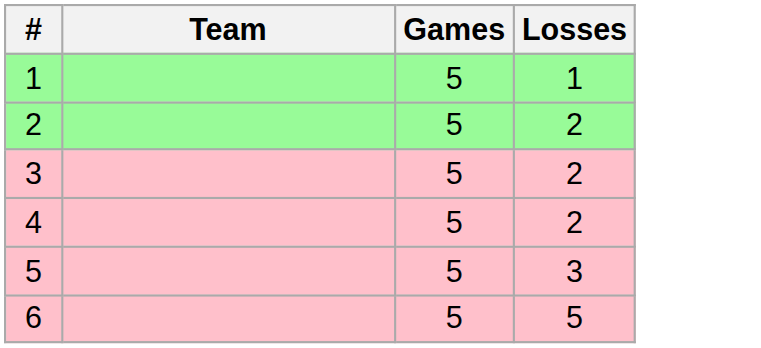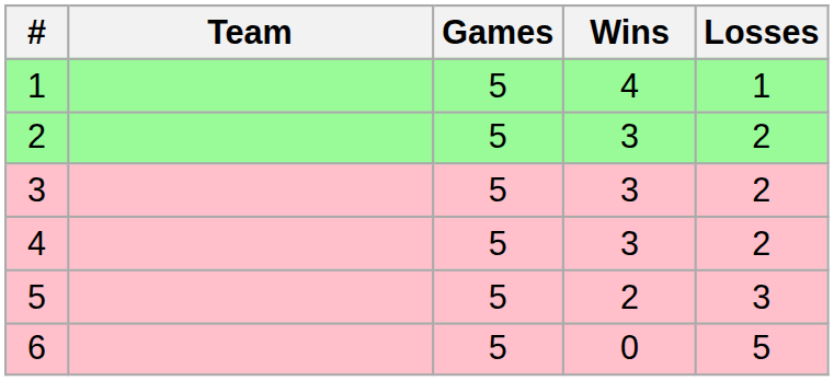 <table class=wikitable style="text-align:center; font-size:90%">
 <tr>
 <th width=20>#</th>
 <th width=150>Team</th>
 <th width=50>Games</th>
+<th width=50>Wins</th>
 <th width=50>Losses</th>
 </tr>
 <tr bgcolor=#98fb98>
 <td>1</td>
 <td align=left></td>
 <td>5</td>
+<td>4</td>
 <td>1</td>
 </tr>
 <tr bgcolor=#98fb98>
 <td>2</td>
 <td align=left></td>
 <td>5</td>
+<td>3</td>
 <td>2</td>
 </tr>
 <tr bgcolor=pink>
 <td>3</td>
 <td align=left></td>
 <td>5</td>
+<td>3</td>
 <td>2</td>
 </tr>
 <tr bgcolor=pink>
 <td>4</td>
 <td align=left> </td>
 <td>5</td>
+<td>3</td>
 <td>2</td>
 </tr>
 <tr bgcolor=pink>
 <td>5</td>
 <td align=left></td>
 <td>5</td>
+<td>2</td>
 <td>3</td>
 </tr>
 <tr bgcolor=pink>
 <td>6</td>
 <td align=left></td>
 <td>5</td>
+<td>0</td>
 <td>5</td>
 </tr>
 </table>
